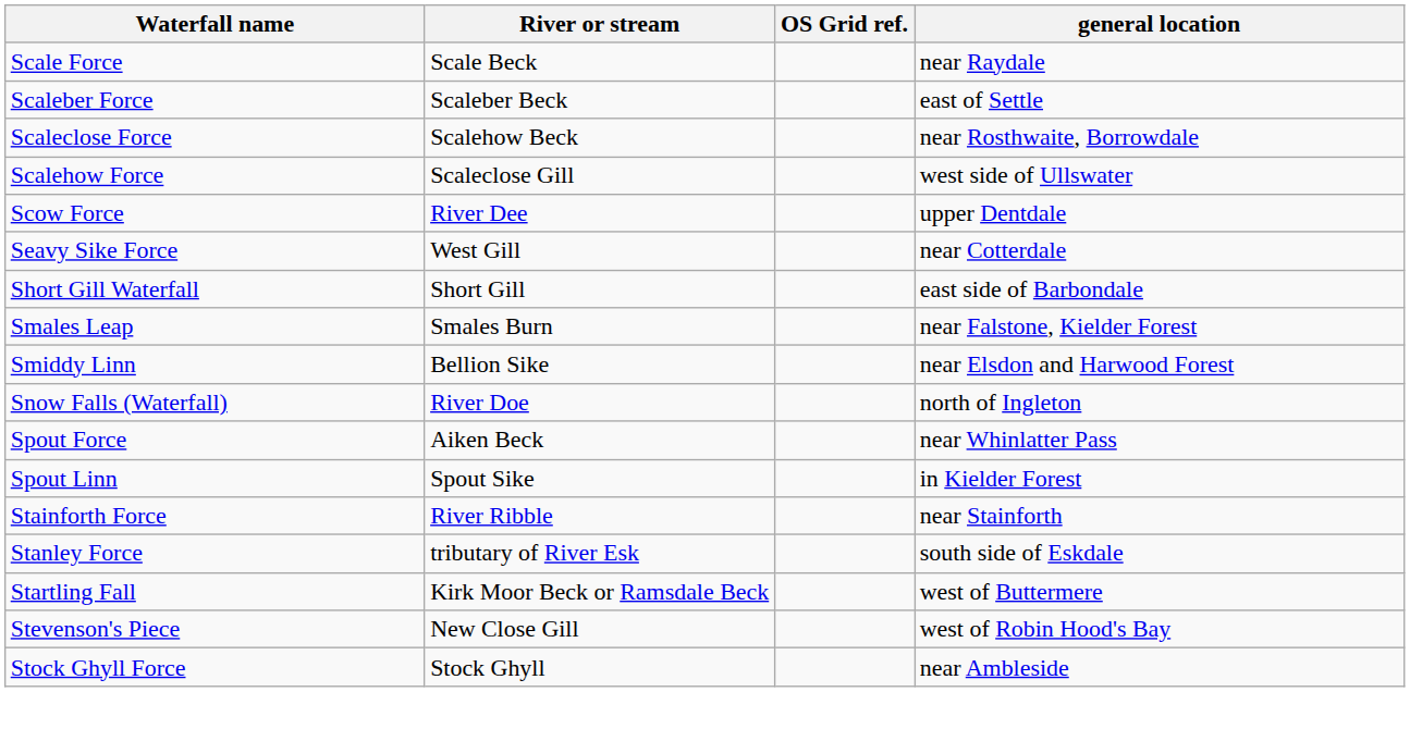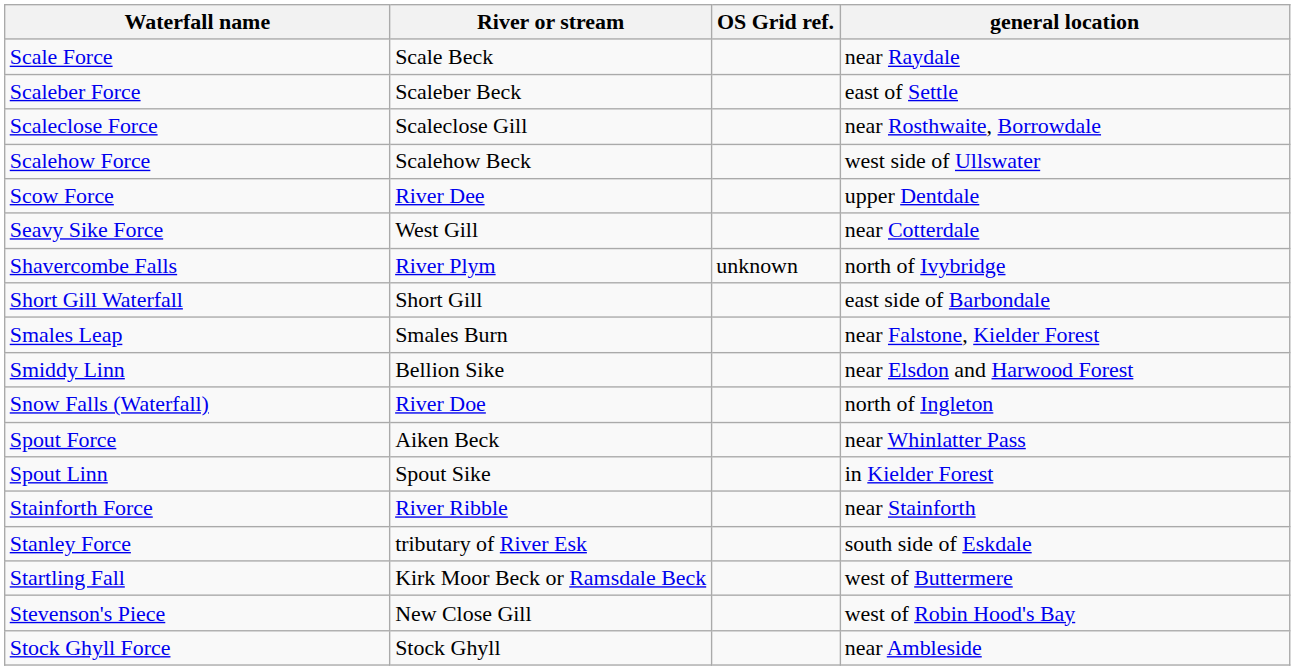 <table class="wikitable">
 <tr>
 <th width=30%>Waterfall name</th>
 <th width=25%>River or stream</th>
 <th width=10%>OS Grid ref.</th>
 <th width=35%>general location</th>
 </tr>
 <tr>
 <td><a href='#'>Scale Force</a></td>
 <td>Scale Beck</td>
 <td></td>
 <td>near <a href='#'>Raydale</a></td>
 </tr>
 <tr>
 <td><a href='#'>Scaleber Force</a></td>
 <td>Scaleber Beck</td>
 <td></td>
 <td>east of <a href='#'>Settle</a></td>
 </tr>
 <tr>
 <td><a href='#'>Scaleclose Force</a></td>
-<td>Scalehow Beck</td>
+<td>Scaleclose Gill</td>
 <td></td>
 <td>near <a href='#'>Rosthwaite</a>, <a href='#'>Borrowdale</a></td>
 </tr>
 <tr>
 <td><a href='#'>Scalehow Force</a></td>
-<td>Scaleclose Gill</td>
+<td>Scalehow Beck</td>
 <td></td>
 <td>west side of <a href='#'>Ullswater</a></td>
 </tr>
 <tr>
 <td><a href='#'>Scow Force</a></td>
 <td><a href='#'>River Dee</a></td>
 <td></td>
 <td>upper <a href='#'>Dentdale</a></td>
 </tr>
 <tr>
 <td><a href='#'>Seavy Sike Force</a></td>
 <td>West Gill</td>
 <td></td>
 <td>near <a href='#'>Cotterdale</a></td>
+</tr>
+<tr>
+<td><a href='#'>Shavercombe Falls</a></td>
+<td><a href='#'>River Plym</a></td>
+<td>unknown</td>
+<td>north of <a href='#'>Ivybridge</a></td>
 </tr>
 <tr>
 <td><a href='#'>Short Gill Waterfall</a></td>
 <td>Short Gill</td>
 <td></td>
 <td>east side of <a href='#'>Barbondale</a></td>
 </tr>
 <tr>
 <td><a href='#'>Smales Leap</a></td>
 <td>Smales Burn</td>
 <td></td>
 <td>near <a href='#'>Falstone</a>, <a href='#'>Kielder Forest</a></td>
 </tr>
 <tr>
 <td><a href='#'>Smiddy Linn</a></td>
 <td>Bellion Sike</td>
 <td></td>
 <td>near <a href='#'>Elsdon</a> and <a href='#'>Harwood Forest</a></td>
 </tr>
 <tr>
 <td><a href='#'>Snow Falls (Waterfall)</a></td>
 <td><a href='#'>River Doe</a></td>
 <td></td>
 <td>north of <a href='#'>Ingleton</a></td>
 </tr>
 <tr>
 <td><a href='#'>Spout Force</a></td>
 <td>Aiken Beck</td>
 <td></td>
 <td>near <a href='#'>Whinlatter Pass</a></td>
 </tr>
 <tr>
 <td><a href='#'>Spout Linn</a></td>
 <td>Spout Sike</td>
 <td></td>
 <td>in <a href='#'>Kielder Forest</a></td>
 </tr>
 <tr>
 <td><a href='#'>Stainforth Force</a></td>
 <td><a href='#'>River Ribble</a></td>
 <td></td>
 <td>near <a href='#'>Stainforth</a></td>
 </tr>
 <tr>
 <td><a href='#'>Stanley Force</a></td>
 <td>tributary of <a href='#'>River Esk</a></td>
 <td></td>
 <td>south side of <a href='#'>Eskdale</a></td>
 </tr>
 <tr>
 <td><a href='#'>Startling Fall</a></td>
 <td>Kirk Moor Beck or <a href='#'>Ramsdale Beck</a></td>
 <td></td>
 <td>west of <a href='#'>Buttermere</a></td>
 </tr>
 <tr>
 <td><a href='#'>Stevenson's Piece</a></td>
 <td>New Close Gill</td>
 <td></td>
 <td>west of <a href='#'>Robin Hood's Bay</a></td>
 </tr>
 <tr>
 <td><a href='#'>Stock Ghyll Force</a></td>
 <td>Stock Ghyll</td>
 <td></td>
 <td>near <a href='#'>Ambleside</a></td>
 </tr>
 </table>
